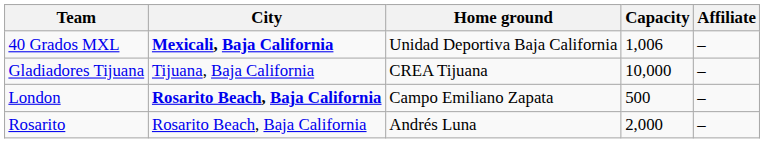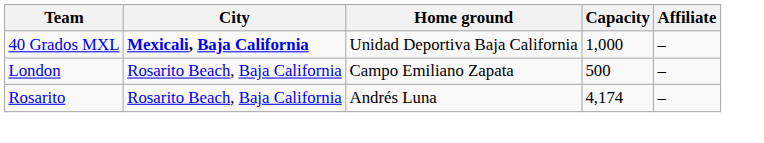 <table class="wikitable sortable">
 <tr>
 <th>Team</th>
 <th>City</th>
 <th>Home ground</th>
 <th>Capacity</th>
 <th>Affiliate</th>
 </tr>
 <tr>
 <td><a href='#'>40 Grados MXL</a></td>
 <td><strong><a href='#'>Mexicali</a>, <a href='#'>Baja California</a></strong></td>
 <td>Unidad Deportiva Baja California</td>
-<td>1,006</td>
-<td>–</td>
-</tr>
-<tr>
-<td><a href='#'>Gladiadores Tijuana</a></td>
-<td><a href='#'>Tijuana</a>, <a href='#'>Baja California</a></td>
-<td>CREA Tijuana</td>
-<td>10,000</td>
+<td>1,000</td>
 <td>–</td>
 </tr>
 <tr>
 <td><a href='#'>London</a></td>
-<td><strong><a href='#'>Rosarito Beach</a>, <a href='#'>Baja California</a></strong></td>
+<td><a href='#'>Rosarito Beach</a>, <a href='#'>Baja California</a></td>
 <td>Campo Emiliano Zapata</td>
 <td>500</td>
 <td>–</td>
 </tr>
 <tr>
 <td><a href='#'>Rosarito</a></td>
 <td><a href='#'>Rosarito Beach</a>, <a href='#'>Baja California</a></td>
 <td>Andrés Luna</td>
-<td>2,000</td>
+<td>4,174</td>
 <td>–</td>
 </tr>
 </table>
